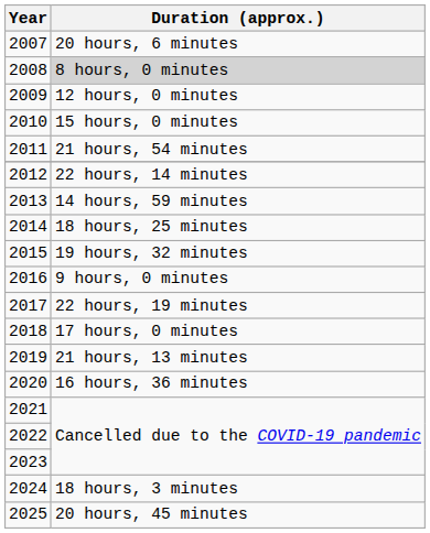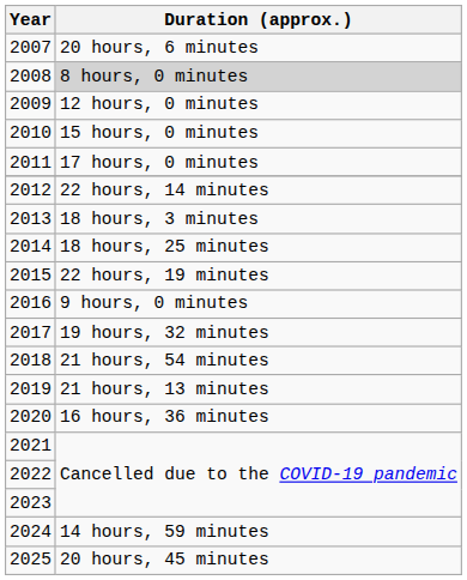 <table class="wikitable sortable">
 <tr>
 <th>Year</th>
 <th>Duration (approx.)</th>
 </tr>
 <tr>
 <td>2007</td>
 <td>20 hours, 6 minutes</td>
 </tr>
 <tr>
 <td>2008</td>
 <td style="background: lightgrey;">8 hours, 0 minutes</td>
 </tr>
 <tr>
 <td>2009</td>
 <td>12 hours, 0 minutes</td>
 </tr>
 <tr>
 <td>2010</td>
 <td>15 hours, 0 minutes</td>
 </tr>
 <tr>
 <td>2011</td>
-<td>21 hours, 54 minutes</td>
+<td>17 hours, 0 minutes</td>
 </tr>
 <tr>
 </tr>
 <tr>
 <td>2012</td>
 <td>22 hours, 14 minutes</td>
 </tr>
 <tr>
 <td>2013</td>
-<td>14 hours, 59 minutes</td>
+<td>18 hours, 3 minutes</td>
 </tr>
 <tr>
 <td>2014</td>
 <td>18 hours, 25 minutes</td>
 </tr>
 <tr>
 <td>2015</td>
-<td>19 hours, 32 minutes</td>
+<td>22 hours, 19 minutes</td>
 </tr>
 <tr>
 <td>2016</td>
 <td>9 hours, 0 minutes</td>
 </tr>
 <tr>
 <td>2017</td>
-<td>22 hours, 19 minutes</td>
+<td>19 hours, 32 minutes</td>
 </tr>
 <tr>
 <td>2018</td>
-<td>17 hours, 0 minutes</td>
+<td>21 hours, 54 minutes</td>
 </tr>
 <tr>
 <td>2019</td>
 <td>21 hours, 13 minutes</td>
 </tr>
 <tr>
 <td>2020</td>
 <td>16 hours, 36 minutes</td>
 </tr>
 <tr>
 <td>2021</td>
 <td rowspan="3">Cancelled due to the <em><a href='#'>COVID-19 pandemic</a></em></td>
 </tr>
 <tr>
 <td>2022</td>
 </tr>
 <tr>
 <td>2023</td>
 </tr>
 <tr>
 <td>2024</td>
-<td>18 hours, 3 minutes</td>
+<td>14 hours, 59 minutes</td>
 </tr>
 <tr>
 <td>2025</td>
 <td>20 hours, 45 minutes</td>
 </tr>
 </table>
